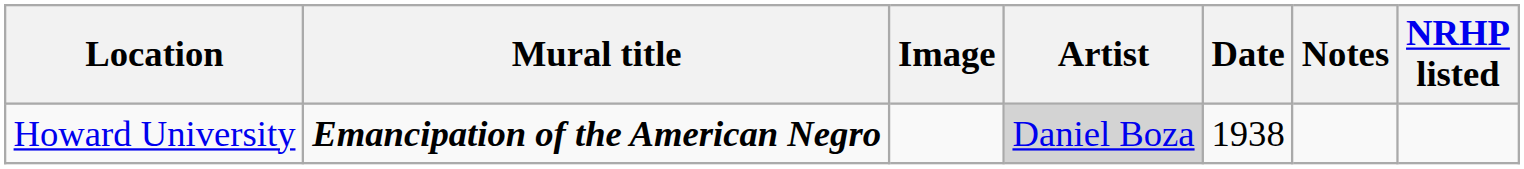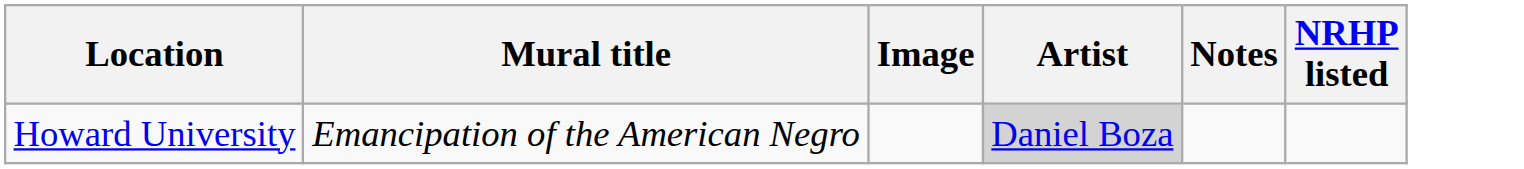 <table class="wikitable sortable">
 <tr>
 <th>Location</th>
 <th>Mural title</th>
 <th>Image</th>
 <th>Artist</th>
-<th>Date</th>
 <th>Notes</th>
 <th><a href='#'>NRHP</a><br>listed</th>
 </tr>
 <tr>
 <td><a href='#'>Howard University</a></td>
-<td><strong><em>Emancipation of the American Negro</em></strong></td>
+<td><em>Emancipation of the American Negro</em></td>
 <td></td>
 <td style="background: lightgrey;"><a href='#'>Daniel Boza</a></td>
-<td>1938</td>
 <td></td>
 <td></td>
 </tr>
 </table>
